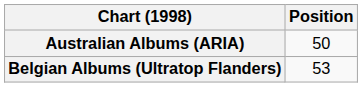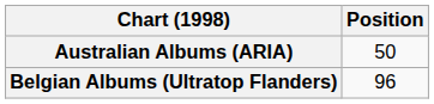 <table class="wikitable sortable plainrowheaders" style="text-align:center">
 <tr>
 <th scope="col">Chart (1998)</th>
 <th scope="col">Position</th>
 </tr>
 <tr>
 <th scope="row">Australian Albums (ARIA)</th>
 <td>50</td>
 </tr>
 <tr>
 <th scope="row">Belgian Albums (Ultratop Flanders)</th>
-<td>53</td>
+<td>96</td>
 </tr>
 </table>
